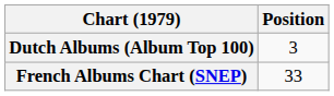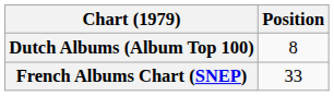 <table class="wikitable sortable plainrowheaders" style="text-align:center">
 <tr>
 <th>Chart (1979)</th>
 <th>Position</th>
 </tr>
 <tr>
 <th scope="row">Dutch Albums (Album Top 100)</th>
-<td>3</td>
+<td>8</td>
 </tr>
 <tr>
 <th scope="row">French Albums Chart (<a href='#'>SNEP</a>)</th>
 <td>33</td>
 </tr>
 </table>
